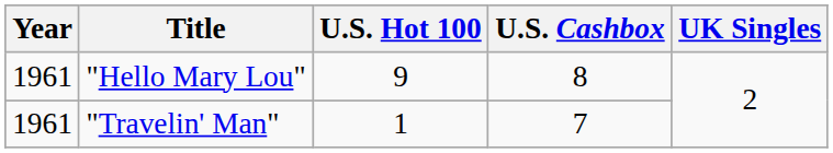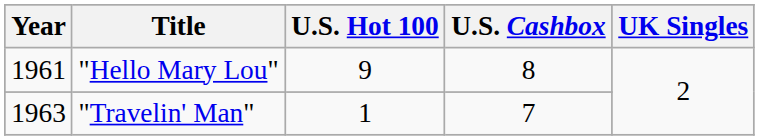 <table class="wikitable">
 <tr>
 <th>Year</th>
 <th>Title</th>
 <th>U.S. <a href='#'>Hot 100</a></th>
 <th>U.S. <em><a href='#'>Cashbox</a></em><em></th>
 <th><a href='#'>UK Singles</a></th>
 </tr>
 <tr>
 <td>1961</td>
 <td>"<a href='#'>Hello Mary Lou</a>"</td>
 <td align="center">9</td>
 <td align="center">8</td>
 <td rowspan="2" align="center">2</td>
 </tr>
 <tr>
-<td>1961</td>
+<td>1963</td>
 <td>"<a href='#'>Travelin' Man</a>"</td>
 <td align="center">1</td>
 <td align="center">7</td>
 </tr>
 </table>
